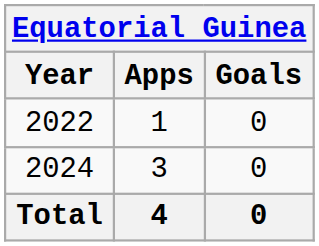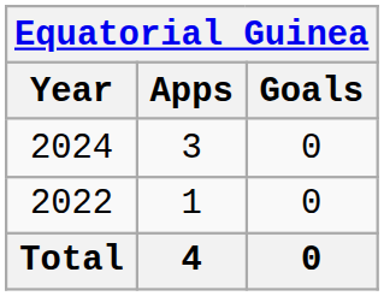 <table class="wikitable" style="text-align:center">
 <tr>
 <th colspan=3><a href='#'>Equatorial Guinea</a></th>
 </tr>
 <tr>
 <th>Year</th>
 <th>Apps</th>
 <th>Goals</th>
 </tr>
 <tr>
-<td>2022</td>
-<td>1</td>
+<td>2024</td>
+<td>3</td>
 <td>0</td>
 </tr>
 <tr>
-<td>2024</td>
-<td>3</td>
+<td>2022</td>
+<td>1</td>
 <td>0</td>
 </tr>
 <tr>
 <th>Total</th>
 <th>4</th>
 <th>0</th>
 </tr>
 </table>
